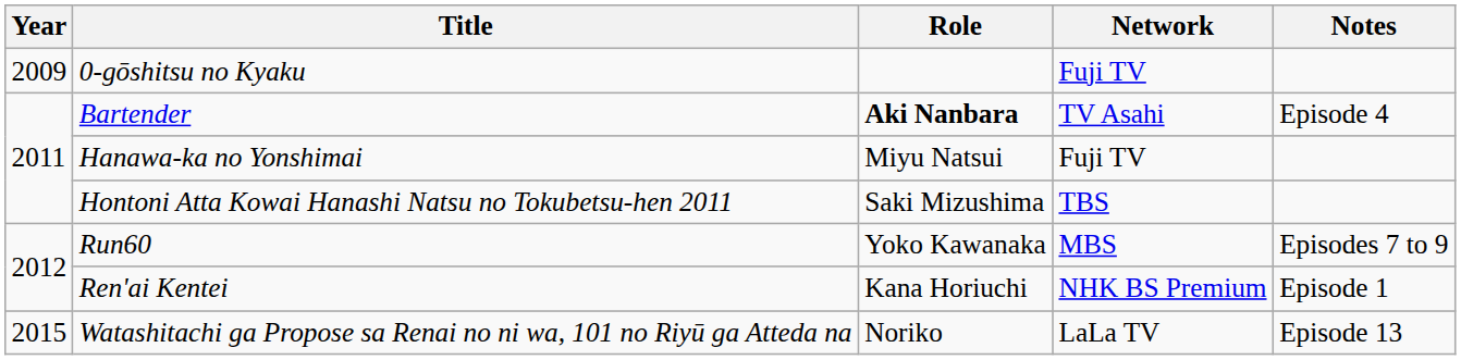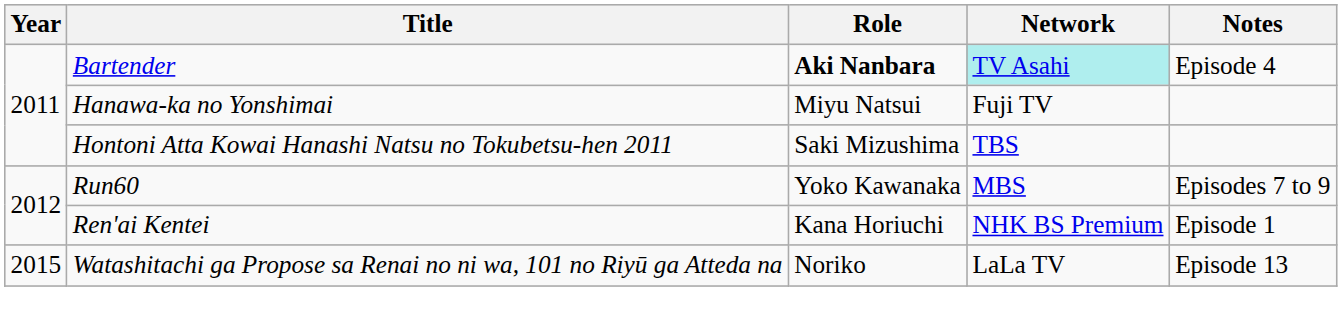 <table class="wikitable">
 <tr>
 <th>Year</th>
 <th>Title</th>
 <th>Role</th>
 <th>Network</th>
 <th>Notes</th>
 </tr>
 <tr>
-<td>2009</td>
-<td><em>0-gōshitsu no Kyaku</em></td>
-<td></td>
-<td><a href='#'>Fuji TV</a></td>
-<td></td>
-</tr>
-<tr>
 <td rowspan="3">2011</td>
 <td><em><a href='#'>Bartender</a></em></td>
 <td><strong>Aki Nanbara</strong></td>
-<td><a href='#'>TV Asahi</a></td>
+<td style="background: paleturquoise;"><a href='#'>TV Asahi</a></td>
 <td>Episode 4</td>
 </tr>
 <tr>
 <td><em>Hanawa-ka no Yonshimai</em></td>
 <td>Miyu Natsui</td>
 <td>Fuji TV</td>
 <td></td>
 </tr>
 <tr>
 <td><em>Hontoni Atta Kowai Hanashi Natsu no Tokubetsu-hen 2011</em></td>
 <td>Saki Mizushima</td>
 <td><a href='#'>TBS</a></td>
 <td></td>
 </tr>
 <tr>
 <td rowspan="2">2012</td>
 <td><em>Run60</em></td>
 <td>Yoko Kawanaka</td>
 <td><a href='#'>MBS</a></td>
 <td>Episodes 7 to 9</td>
 </tr>
 <tr>
 <td><em>Ren'ai Kentei</em></td>
 <td>Kana Horiuchi</td>
 <td><a href='#'>NHK BS Premium</a></td>
 <td>Episode 1</td>
 </tr>
 <tr>
 <td>2015</td>
 <td><em>Watashitachi ga Propose sa Renai no ni wa, 101 no Riyū ga Atteda na</em></td>
 <td>Noriko</td>
 <td>LaLa TV</td>
 <td>Episode 13</td>
 </tr>
 </table>
